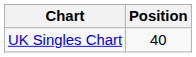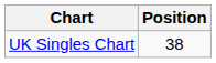 <table class="wikitable">
 <tr>
 <th>Chart</th>
 <th>Position</th>
 </tr>
 <tr>
 <td><a href='#'>UK Singles Chart</a></td>
-<td align="center">40</td>
+<td align="center">38</td>
 </tr>
 </table>
